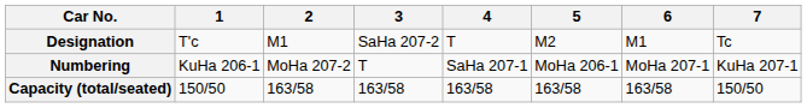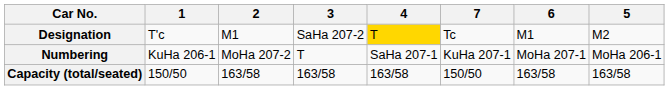 <table class="wikitable">
 <tr>
 <th>Car No.</th>
 <th>1</th>
 <th>2</th>
 <th>3</th>
 <th>4</th>
+<th>7</th>
+<th>6</th>
 <th>5</th>
-<th>6</th>
-<th>7</th>
 </tr>
 <tr>
 <th>Designation</th>
 <td>T'c</td>
 <td>M1</td>
 <td>SaHa 207-2</td>
-<td>T</td>
+<td style="background: gold;">T</td>
+<td>Tc</td>
+<td>M1</td>
 <td>M2</td>
-<td>M1</td>
-<td>Tc</td>
 </tr>
 <tr>
 <th>Numbering</th>
 <td>KuHa 206-1</td>
 <td>MoHa 207-2</td>
 <td>T</td>
 <td>SaHa 207-1</td>
+<td>KuHa 207-1</td>
+<td>MoHa 207-1</td>
 <td>MoHa 206-1</td>
-<td>MoHa 207-1</td>
-<td>KuHa 207-1</td>
 </tr>
 <tr>
 <th>Capacity (total/seated)</th>
 <td>150/50</td>
 <td>163/58</td>
 <td>163/58</td>
 <td>163/58</td>
+<td>150/50</td>
 <td>163/58</td>
 <td>163/58</td>
-<td>150/50</td>
 </tr>
 </table>
